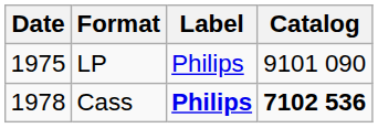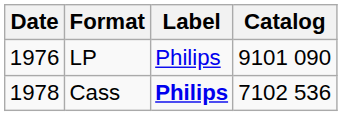 <table class="wikitable">
 <tr>
 <th>Date</th>
 <th>Format</th>
 <th>Label</th>
 <th>Catalog<br></th>
 </tr>
 <tr>
-<td>1975</td>
+<td>1976</td>
 <td>LP</td>
 <td><a href='#'>Philips</a></td>
 <td>9101 090</td>
 </tr>
 <tr>
 <td>1978</td>
 <td>Cass</td>
 <td><strong><a href='#'>Philips</a></strong></td>
-<td><strong>7102 536</strong></td>
+<td>7102 536</td>
 </tr>
 </table>
